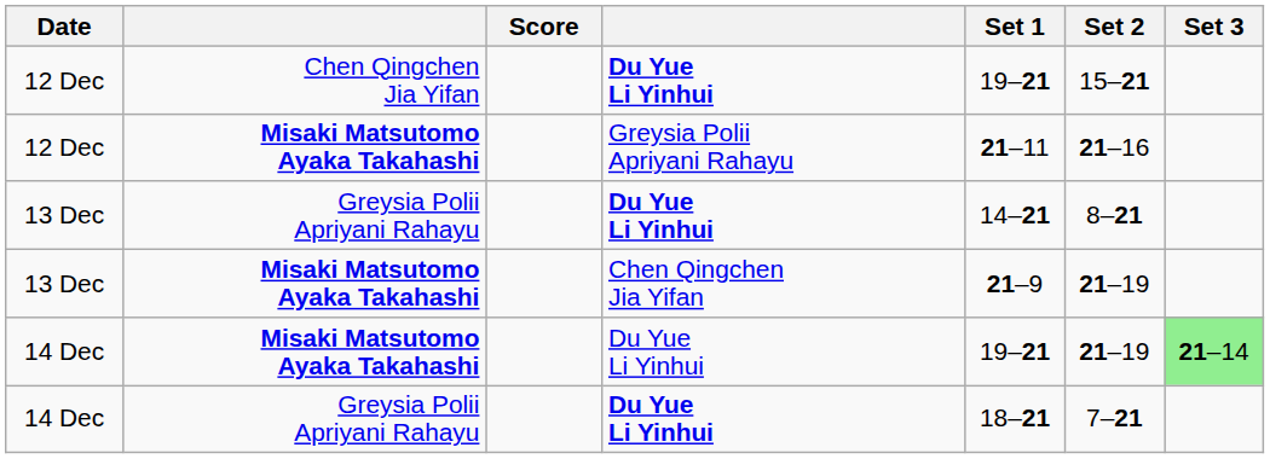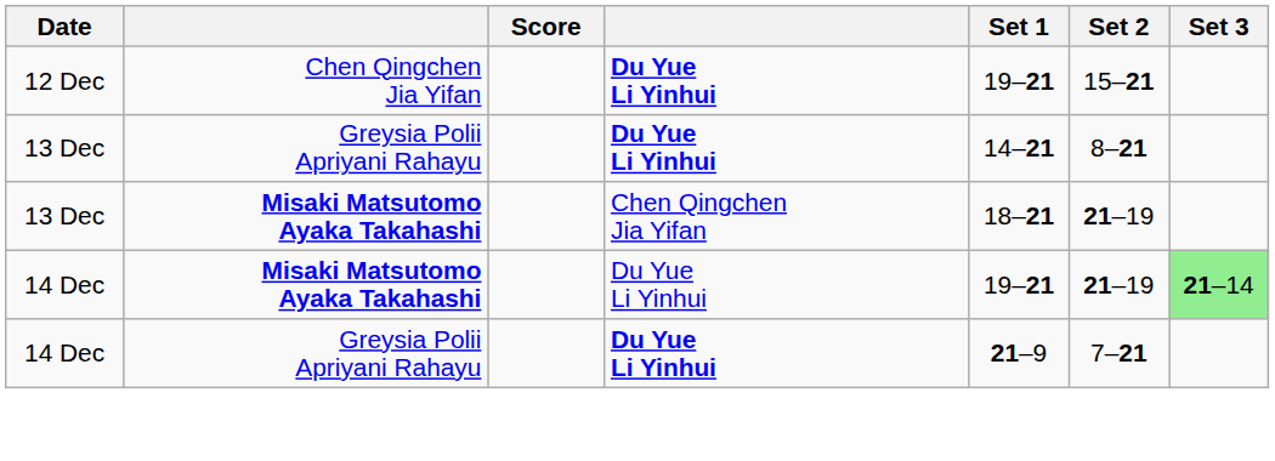 <table class="wikitable" style="text-align: center; font-size:90%">
 <tr>
 <th width="60">Date</th>
 <th align="right" width="200"></th>
 <th width="60">Score</th>
 <th align="left" width="200"></th>
 <th width="50">Set 1</th>
 <th width="50">Set 2</th>
 <th width="50">Set 3</th>
 </tr>
 <tr>
 <td>12 Dec</td>
 <td align="right"><a href='#'>Chen Qingchen</a> <br><a href='#'>Jia Yifan</a> </td>
 <td align="center"></td>
 <td align="left"><strong> <a href='#'>Du Yue</a><br> <a href='#'>Li Yinhui</a></strong></td>
 <td>19–<strong>21</strong></td>
 <td>15–<strong>21</strong></td>
 <td></td>
 </tr>
 <tr>
-<td>12 Dec</td>
-<td align="right"><strong><a href='#'>Misaki Matsutomo</a> <br><a href='#'>Ayaka Takahashi</a> </strong></td>
-<td align="center"></td>
-<td align="left"> <a href='#'>Greysia Polii</a><br> <a href='#'>Apriyani Rahayu</a></td>
-<td><strong>21</strong>–11</td>
-<td><strong>21</strong>–16</td>
-<td></td>
-</tr>
-<tr>
 <td>13 Dec</td>
 <td align="right"><a href='#'>Greysia Polii</a> <br><a href='#'>Apriyani Rahayu</a> </td>
 <td align="center"></td>
 <td align="left"><strong> <a href='#'>Du Yue</a><br> <a href='#'>Li Yinhui</a></strong></td>
 <td>14–<strong>21</strong></td>
 <td>8–<strong>21</strong></td>
 <td></td>
 </tr>
 <tr>
 <td>13 Dec</td>
 <td align="right"><strong><a href='#'>Misaki Matsutomo</a> <br><a href='#'>Ayaka Takahashi</a> </strong></td>
 <td align="center"></td>
 <td align="left"> <a href='#'>Chen Qingchen</a><br> <a href='#'>Jia Yifan</a></td>
-<td><strong>21</strong>–9</td>
+<td>18–<strong>21</strong></td>
 <td><strong>21</strong>–19</td>
 <td></td>
 </tr>
 <tr>
 <td>14 Dec</td>
 <td align="right"><strong><a href='#'>Misaki Matsutomo</a> <br><a href='#'>Ayaka Takahashi</a> </strong></td>
 <td align="center"></td>
 <td align="left"> <a href='#'>Du Yue</a><br> <a href='#'>Li Yinhui</a></td>
 <td>19–<strong>21</strong></td>
 <td><strong>21</strong>–19</td>
 <td style="background: lightgreen;"><strong>21</strong>–14</td>
 </tr>
 <tr>
 <td>14 Dec</td>
 <td align="right"><a href='#'>Greysia Polii</a> <br><a href='#'>Apriyani Rahayu</a> </td>
 <td align="center"></td>
 <td align="left"><strong> <a href='#'>Du Yue</a><br> <a href='#'>Li Yinhui</a></strong></td>
-<td>18–<strong>21</strong></td>
+<td><strong>21</strong>–9</td>
 <td>7–<strong>21</strong></td>
 <td></td>
 </tr>
 </table>
